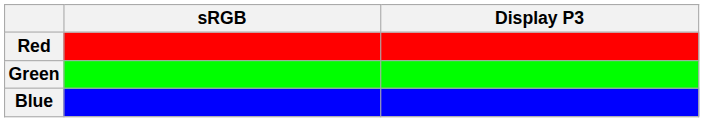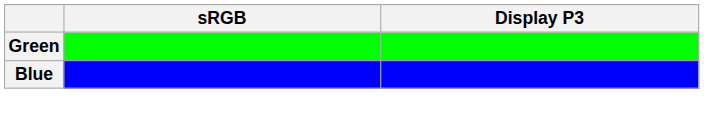 <table class="wikitable"  width=50%>
 <tr>
 <th></th>
 <th width=50%>sRGB</th>
 <th width=50%>Display P3</th>
-</tr>
-<tr>
-<th>Red</th>
-<td style="background-color: color(srgb 1 0 0);"></td>
-<td style="background-color: color(display-p3 1 0 0);"></td>
 </tr>
 <tr>
 <th>Green</th>
 <td style="background-color: color(srgb 0 1 0);"></td>
 <td style="background-color: color(display-p3 0 1 0);"></td>
 </tr>
 <tr>
 <th>Blue</th>
 <td style="background-color: color(srgb 0 0 1);"></td>
 <td style="background-color: color(display-p3 0 0 1);"></td>
 </tr>
 </table>
